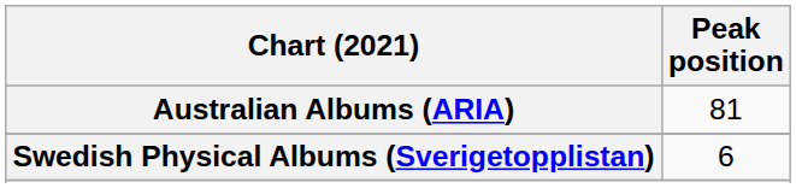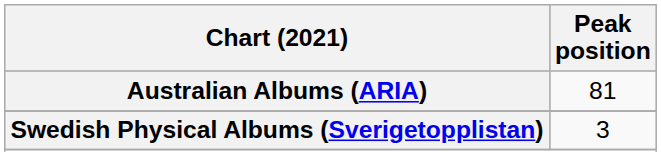 <table class="wikitable sortable plainrowheaders" style="text-align:center">
 <tr>
 <th scope="col">Chart (2021)</th>
 <th scope="col">Peak<br>position</th>
 </tr>
 <tr>
 <th scope="row">Australian Albums (<a href='#'>ARIA</a>)</th>
 <td>81</td>
 </tr>
 <tr>
 </tr>
 <tr>
 </tr>
 <tr>
 </tr>
 <tr>
 </tr>
 <tr>
 <th scope="row">Swedish Physical Albums (<a href='#'>Sverigetopplistan</a>)</th>
-<td>6</td>
+<td>3</td>
 </tr>
 <tr>
 </tr>
 <tr>
 </tr>
 </table>
